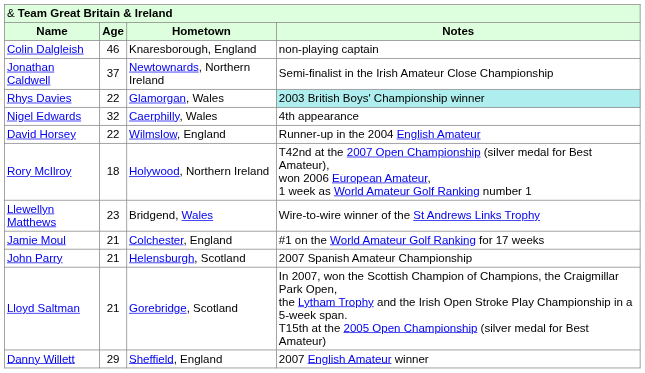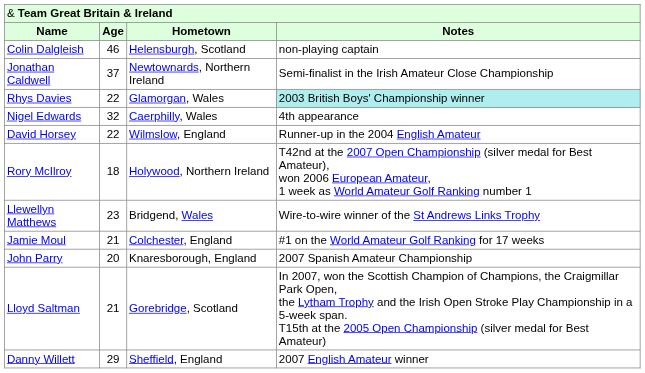 <table border="1" cellpadding="3" style="border-collapse: collapse;">
 <tr style="background:#ddffdd;">
 <td colspan=5> &  <strong>Team Great Britain & Ireland</strong></td>
 </tr>
 <tr style="background:#ddffdd;">
 <th>Name</th>
 <th>Age</th>
 <th>Hometown</th>
 <th>Notes</th>
 </tr>
 <tr>
 <td> <a href='#'>Colin Dalgleish</a></td>
 <td align="center">46</td>
-<td>Knaresborough, England</td>
+<td><a href='#'>Helensburgh</a>, Scotland</td>
 <td>non-playing captain</td>
 </tr>
 <tr>
 <td> <a href='#'>Jonathan Caldwell</a></td>
 <td align="center">37</td>
 <td><a href='#'>Newtownards</a>, Northern Ireland</td>
 <td>Semi-finalist in the Irish Amateur Close Championship</td>
 </tr>
 <tr>
 <td> <a href='#'>Rhys Davies</a></td>
 <td align="center">22</td>
 <td><a href='#'>Glamorgan</a>, Wales</td>
 <td style="background: paleturquoise;">2003 British Boys' Championship winner</td>
 </tr>
 <tr>
 <td> <a href='#'>Nigel Edwards</a></td>
 <td align="center">32</td>
 <td><a href='#'>Caerphilly</a>, Wales</td>
 <td>4th appearance</td>
 </tr>
 <tr>
 <td> <a href='#'>David Horsey</a></td>
 <td align="center">22</td>
 <td><a href='#'>Wilmslow</a>, England</td>
 <td>Runner-up in the 2004 <a href='#'>English Amateur</a></td>
 </tr>
 <tr>
 <td> <a href='#'>Rory McIlroy</a></td>
 <td align="center">18</td>
 <td><a href='#'>Holywood</a>, Northern Ireland</td>
 <td>T42nd at the <a href='#'>2007 Open Championship</a> (silver medal for Best Amateur),<br>won 2006 <a href='#'>European Amateur</a>,<br>1 week as <a href='#'>World Amateur Golf Ranking</a> number 1</td>
 </tr>
 <tr>
 <td> <a href='#'>Llewellyn Matthews</a></td>
 <td align="center">23</td>
 <td>Bridgend, <a href='#'>Wales</a></td>
 <td>Wire-to-wire winner of the <a href='#'>St Andrews Links Trophy</a></td>
 </tr>
 <tr>
 <td> <a href='#'>Jamie Moul</a></td>
 <td align="center">21</td>
 <td><a href='#'>Colchester</a>, England</td>
 <td>#1 on the <a href='#'>World Amateur Golf Ranking</a> for 17 weeks</td>
 </tr>
 <tr>
 <td> <a href='#'>John Parry</a></td>
-<td align="center">21</td>
-<td><a href='#'>Helensburgh</a>, Scotland</td>
+<td align="center">20</td>
+<td>Knaresborough, England</td>
 <td>2007 Spanish Amateur Championship</td>
 </tr>
 <tr>
 <td> <a href='#'>Lloyd Saltman</a></td>
 <td align="center">21</td>
 <td><a href='#'>Gorebridge</a>, Scotland</td>
 <td>In 2007, won the Scottish Champion of Champions, the Craigmillar Park Open,<br>the <a href='#'>Lytham Trophy</a> and the Irish Open Stroke Play Championship in a 5-week span.<br>T15th at the <a href='#'>2005 Open Championship</a> (silver medal for Best Amateur)</td>
 </tr>
 <tr>
 <td> <a href='#'>Danny Willett</a></td>
 <td align="center">29</td>
 <td><a href='#'>Sheffield</a>, England</td>
 <td>2007 <a href='#'>English Amateur</a> winner</td>
 </tr>
 </table>
